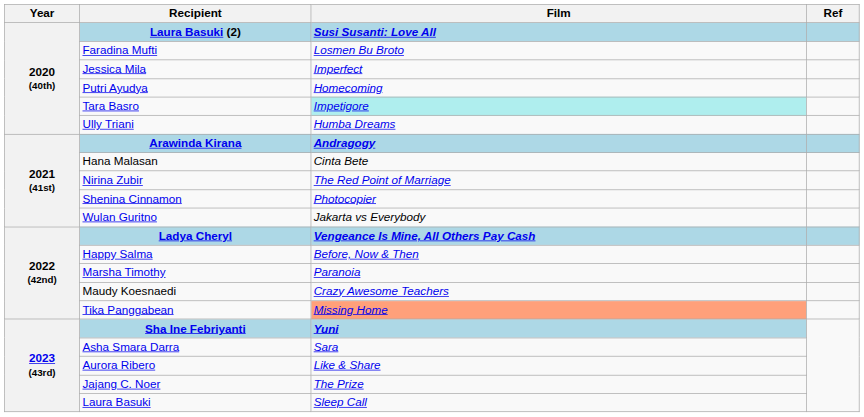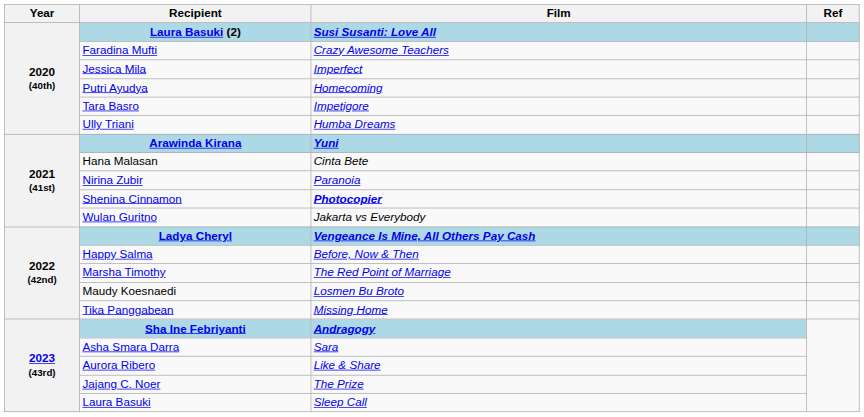 <table class="wikitable plainrowheaders sortable" style="width: 74%;">
 <tr>
 <th scope="col">Year</th>
 <th scope="col">Recipient</th>
 <th scope="col">Film</th>
 <th scope="col" class="unsortable">Ref</th>
 </tr>
 <tr>
 <th scope="row" rowspan="6" style="text-align:center;"><strong>2020</strong><br><small>(40th)</small></th>
 <th scope="row" style="background:lightblue;"><strong><a href='#'>Laura Basuki</a> (2)</strong></th>
 <td style="background:lightblue;"><strong><em><a href='#'>Susi Susanti: Love All</a></em></strong></td>
 <td style="background:lightblue;"></td>
 </tr>
 <tr>
 <td scope="row"><a href='#'>Faradina Mufti</a></td>
-<td><em><a href='#'>Losmen Bu Broto</a></em></td>
+<td><em><a href='#'>Crazy Awesome Teachers</a></em></td>
 <td></td>
 </tr>
 <tr>
 <td scope="row"><a href='#'>Jessica Mila</a></td>
 <td><em><a href='#'>Imperfect</a></em></td>
 <td></td>
 </tr>
 <tr>
 <td scope="row"><a href='#'>Putri Ayudya</a></td>
 <td><em><a href='#'>Homecoming</a></em></td>
 <td></td>
 </tr>
 <tr>
 <td scope="row"><a href='#'>Tara Basro</a></td>
-<td style="background: paleturquoise;"><em><a href='#'>Impetigore</a></em></td>
+<td><em><a href='#'>Impetigore</a></em></td>
 <td></td>
 </tr>
 <tr>
 <td scope="row"><a href='#'>Ully Triani</a></td>
 <td><em><a href='#'>Humba Dreams</a></em></td>
 <td></td>
 </tr>
 <tr>
 <th rowspan="5" scope="row" style="text-align:center;"><strong>2021</strong><br><small>(41st)</small></th>
 <th scope="row" style="background:lightblue;"><strong><a href='#'>Arawinda Kirana</a></strong></th>
-<td style="background:lightblue;"><strong><em><a href='#'>Andragogy</a></em></strong></td>
+<td style="background:lightblue;"><a href='#'><strong><em>Yuni</em></strong></a></td>
 <td style="background:lightblue;"></td>
 </tr>
 <tr>
 <td scope="row">Hana Malasan</td>
 <td><em>Cinta Bete</em></td>
 <td></td>
 </tr>
 <tr>
 <td scope="row"><a href='#'>Nirina Zubir</a></td>
-<td><em><a href='#'>The Red Point of Marriage</a></em></td>
+<td><a href='#'><em>Paranoia</em></a></td>
 <td></td>
 </tr>
 <tr>
 <td scope="row"><a href='#'>Shenina Cinnamon</a></td>
-<td><a href='#'><em>Photocopier</em></a></td>
+<td><strong><a href='#'><em>Photocopier</em></a></strong></td>
 <td></td>
 </tr>
 <tr>
 <td scope="row"><a href='#'>Wulan Guritno</a></td>
 <td><em>Jakarta vs Everybody</em></td>
 <td></td>
 </tr>
 <tr>
 <th rowspan="5" scope="row" style="text-align:center;"><strong>2022</strong><br><small>(42nd)</small></th>
 <th scope="row" style="background:lightblue;"><strong><a href='#'>Ladya Cheryl</a></strong></th>
 <td style="background:lightblue;"><a href='#'><strong><em>Vengeance Is Mine, All Others Pay Cash</em></strong></a></td>
 <td style="background:lightblue;"></td>
 </tr>
 <tr>
 <td scope="row"><a href='#'>Happy Salma</a></td>
 <td><em><a href='#'>Before, Now & Then</a></em></td>
 <td></td>
 </tr>
 <tr>
 <td scope="row"><a href='#'>Marsha Timothy</a></td>
-<td><a href='#'><em>Paranoia</em></a></td>
+<td><em><a href='#'>The Red Point of Marriage</a></em></td>
 <td></td>
 </tr>
 <tr>
 <td scope="row">Maudy Koesnaedi</td>
-<td><em><a href='#'>Crazy Awesome Teachers</a></em></td>
+<td><em><a href='#'>Losmen Bu Broto</a></em></td>
 <td></td>
 </tr>
 <tr>
 <td scope="row"><a href='#'>Tika Panggabean</a></td>
-<td style="background: lightsalmon;"><em><a href='#'>Missing Home</a></em></td>
+<td><em><a href='#'>Missing Home</a></em></td>
 <td></td>
 </tr>
 <tr>
 <th scope="row" rowspan="5" style="text-align:center;"><strong><a href='#'>2023</a></strong><br><small>(43rd)</small></th>
 <th scope="row" style="background:lightblue;"><strong><a href='#'>Sha Ine Febriyanti</a></strong></th>
-<td style="background:lightblue;"><a href='#'><strong><em>Yuni</em></strong></a></td>
+<td style="background:lightblue;"><strong><em><a href='#'>Andragogy</a></em></strong></td>
 <td rowspan="5"></td>
 </tr>
 <tr>
 <td><a href='#'>Asha Smara Darra</a></td>
 <td><em><a href='#'>Sara</a></em></td>
 </tr>
 <tr>
 <td><a href='#'>Aurora Ribero</a></td>
 <td><em><a href='#'>Like & Share</a></em></td>
 </tr>
 <tr>
 <td><a href='#'>Jajang C. Noer</a></td>
 <td><em><a href='#'>The Prize</a></em></td>
 </tr>
 <tr>
 <td><a href='#'>Laura Basuki</a></td>
 <td><em><a href='#'>Sleep Call</a></em></td>
 </tr>
 </table>
